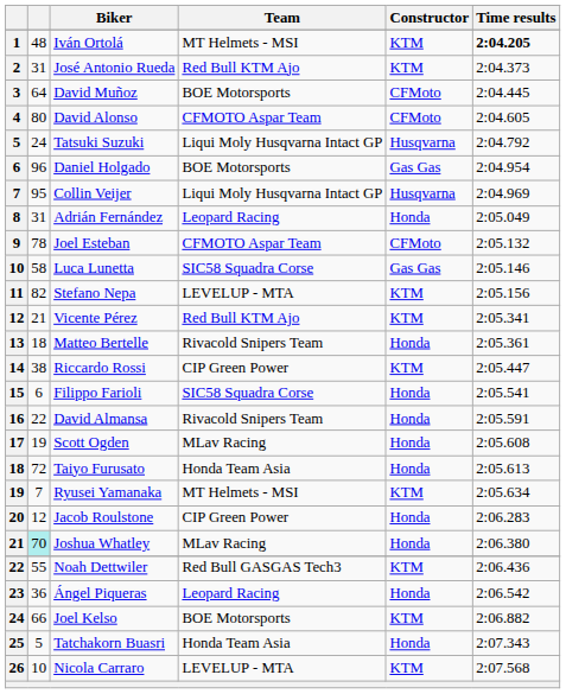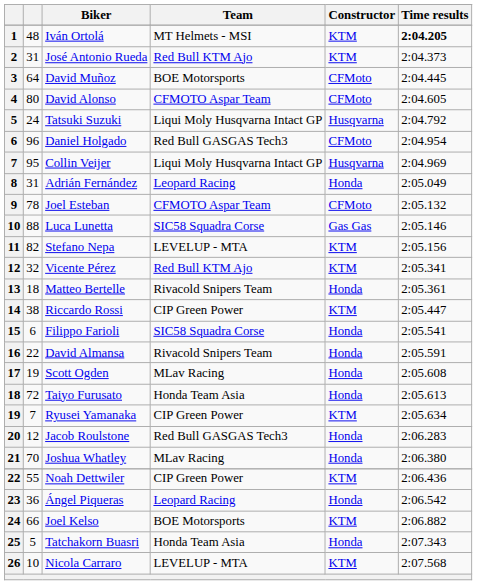 <table class="wikitable sortable" style="font-size: 85%;">
 <tr>
 <th rowspan="2"></th>
 <th rowspan="2"></th>
 <th rowspan="2">Biker</th>
 <th rowspan="2">Team</th>
 <th rowspan="2">Constructor</th>
 </tr>
 <tr>
 <th scope="col">Time results</th>
 </tr>
 <tr>
 </tr>
 <tr>
 <th scope="row">1</th>
 <td align="center">48</td>
 <td> <a href='#'>Iván Ortolá</a></td>
 <td>MT Helmets - MSI</td>
 <td><a href='#'>KTM</a></td>
 <td><strong>2:04.205</strong></td>
 </tr>
 <tr>
 <th scope="row">2</th>
 <td align="center">31</td>
 <td> <a href='#'>José Antonio Rueda</a></td>
 <td><a href='#'>Red Bull KTM Ajo</a></td>
 <td><a href='#'>KTM</a></td>
 <td>2:04.373</td>
 </tr>
 <tr>
 <th scope="row">3</th>
 <td align="center">64</td>
 <td> <a href='#'>David Muñoz</a></td>
 <td>BOE Motorsports</td>
 <td><a href='#'>CFMoto</a></td>
 <td>2:04.445</td>
 </tr>
 <tr>
 <th scope="row">4</th>
 <td align="center">80</td>
 <td> <a href='#'>David Alonso</a></td>
 <td><a href='#'>CFMOTO Aspar Team</a></td>
 <td><a href='#'>CFMoto</a></td>
 <td>2:04.605</td>
 </tr>
 <tr>
 <th scope="row">5</th>
 <td align="center">24</td>
 <td> <a href='#'>Tatsuki Suzuki</a></td>
 <td>Liqui Moly Husqvarna Intact GP</td>
 <td><a href='#'>Husqvarna</a></td>
 <td>2:04.792</td>
 </tr>
 <tr>
 <th scope="row">6</th>
 <td align="center">96</td>
 <td> <a href='#'>Daniel Holgado</a></td>
-<td>BOE Motorsports</td>
-<td><a href='#'>Gas Gas</a></td>
+<td>Red Bull GASGAS Tech3</td>
+<td><a href='#'>CFMoto</a></td>
 <td>2:04.954</td>
 </tr>
 <tr>
 <th scope="row">7</th>
 <td align="center">95</td>
 <td> <a href='#'>Collin Veijer</a></td>
 <td>Liqui Moly Husqvarna Intact GP</td>
 <td><a href='#'>Husqvarna</a></td>
 <td>2:04.969</td>
 </tr>
 <tr>
 <th scope="row">8</th>
 <td align="center">31</td>
 <td> <a href='#'>Adrián Fernández</a></td>
 <td><a href='#'>Leopard Racing</a></td>
 <td><a href='#'>Honda</a></td>
 <td>2:05.049</td>
 </tr>
 <tr>
 <th scope="row">9</th>
 <td align="center">78</td>
 <td> <a href='#'>Joel Esteban</a></td>
 <td><a href='#'>CFMOTO Aspar Team</a></td>
 <td><a href='#'>CFMoto</a></td>
 <td>2:05.132</td>
 </tr>
 <tr>
 <th scope="row">10</th>
-<td align="center">58</td>
+<td align="center">88</td>
 <td> <a href='#'>Luca Lunetta</a></td>
 <td><a href='#'>SIC58 Squadra Corse</a></td>
 <td><a href='#'>Gas Gas</a></td>
 <td>2:05.146</td>
 </tr>
 <tr>
 <th scope="row">11</th>
 <td align="center">82</td>
 <td> <a href='#'>Stefano Nepa</a></td>
 <td>LEVELUP - MTA</td>
 <td><a href='#'>KTM</a></td>
 <td>2:05.156</td>
 </tr>
 <tr>
 <th scope="row">12</th>
-<td align="center">21</td>
+<td align="center">32</td>
 <td> <a href='#'>Vicente Pérez</a></td>
 <td><a href='#'>Red Bull KTM Ajo</a></td>
 <td><a href='#'>KTM</a></td>
 <td>2:05.341</td>
 </tr>
 <tr>
 <th scope="row">13</th>
 <td align="center">18</td>
 <td> <a href='#'>Matteo Bertelle</a></td>
 <td>Rivacold Snipers Team</td>
 <td><a href='#'>Honda</a></td>
 <td>2:05.361</td>
 </tr>
 <tr>
 <th scope="row">14</th>
 <td align="center">38</td>
 <td> <a href='#'>Riccardo Rossi</a></td>
 <td>CIP Green Power</td>
 <td><a href='#'>KTM</a></td>
 <td>2:05.447</td>
 </tr>
 <tr>
 <th scope="row">15</th>
 <td align="center">6</td>
 <td> <a href='#'>Filippo Farioli</a></td>
 <td><a href='#'>SIC58 Squadra Corse</a></td>
 <td><a href='#'>Honda</a></td>
 <td>2:05.541</td>
 </tr>
 <tr>
 <th scope="row">16</th>
 <td align="center">22</td>
 <td> <a href='#'>David Almansa</a></td>
 <td>Rivacold Snipers Team</td>
 <td><a href='#'>Honda</a></td>
 <td>2:05.591</td>
 </tr>
 <tr>
 <th scope="row">17</th>
 <td align="center">19</td>
 <td> <a href='#'>Scott Ogden</a></td>
 <td>MLav Racing</td>
 <td><a href='#'>Honda</a></td>
 <td>2:05.608</td>
 </tr>
 <tr>
 <th scope="row">18</th>
 <td align="center">72</td>
 <td> <a href='#'>Taiyo Furusato</a></td>
 <td>Honda Team Asia</td>
 <td><a href='#'>Honda</a></td>
 <td>2:05.613</td>
 </tr>
 <tr>
 <th scope="row">19</th>
 <td align="center">7</td>
 <td> <a href='#'>Ryusei Yamanaka</a></td>
-<td>MT Helmets - MSI</td>
+<td>CIP Green Power</td>
 <td><a href='#'>KTM</a></td>
 <td>2:05.634</td>
 </tr>
 <tr>
 <th scope="row">20</th>
 <td align="center">12</td>
 <td> <a href='#'>Jacob Roulstone</a></td>
-<td>CIP Green Power</td>
+<td>Red Bull GASGAS Tech3</td>
 <td><a href='#'>Honda</a></td>
 <td>2:06.283</td>
 </tr>
 <tr>
 <th scope="row">21</th>
-<td align="center" style="background: paleturquoise;">70</td>
+<td align="center">70</td>
 <td> <a href='#'>Joshua Whatley</a></td>
 <td>MLav Racing</td>
 <td><a href='#'>Honda</a></td>
 <td>2:06.380</td>
 </tr>
 <tr>
 </tr>
 <tr>
 <th scope="row">22</th>
 <td align="center">55</td>
 <td> <a href='#'>Noah Dettwiler</a></td>
-<td>Red Bull GASGAS Tech3</td>
+<td>CIP Green Power</td>
 <td><a href='#'>KTM</a></td>
 <td>2:06.436</td>
 </tr>
 <tr>
 <th scope="row">23</th>
 <td align="center">36</td>
 <td> <a href='#'>Ángel Piqueras</a></td>
 <td><a href='#'>Leopard Racing</a></td>
 <td><a href='#'>Honda</a></td>
 <td>2:06.542</td>
 </tr>
 <tr>
 <th scope="row">24</th>
 <td align="center">66</td>
 <td> <a href='#'>Joel Kelso</a></td>
 <td>BOE Motorsports</td>
 <td><a href='#'>KTM</a></td>
 <td>2:06.882</td>
 </tr>
 <tr>
 <th scope="row">25</th>
 <td align="center">5</td>
 <td> <a href='#'>Tatchakorn Buasri</a></td>
 <td>Honda Team Asia</td>
 <td><a href='#'>Honda</a></td>
 <td>2:07.343</td>
 </tr>
 <tr>
 <th scope="row">26</th>
 <td align="center">10</td>
 <td> <a href='#'>Nicola Carraro</a></td>
 <td>LEVELUP - MTA</td>
 <td><a href='#'>KTM</a></td>
 <td>2:07.568</td>
 </tr>
 <tr>
 <th colspan="7"></th>
 </tr>
 </table>
